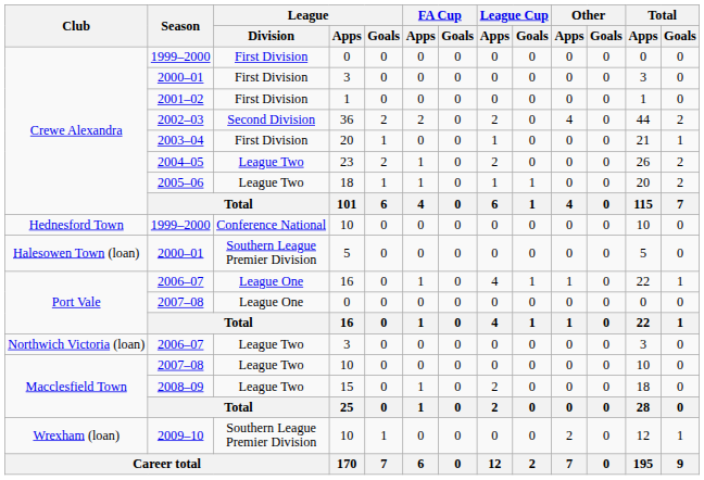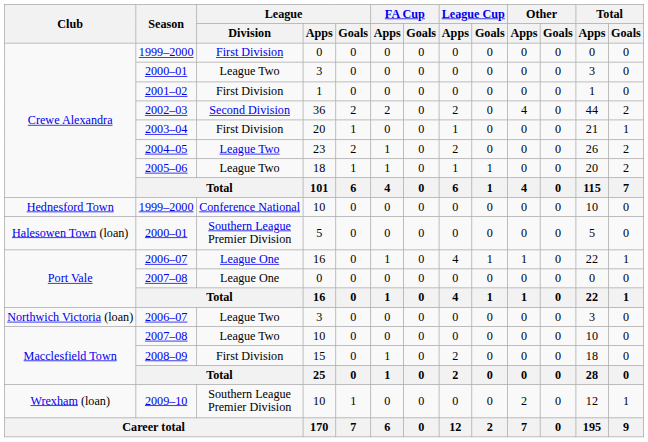 <table class="wikitable" style="text-align:center">
 <tr>
 <th rowspan="2">Club</th>
 <th rowspan="2">Season</th>
 <th colspan="3">League</th>
 <th colspan="2"><a href='#'>FA Cup</a></th>
 <th colspan="2"><a href='#'>League Cup</a></th>
 <th colspan="2">Other</th>
 <th colspan="2">Total</th>
 </tr>
 <tr>
 <th>Division</th>
 <th>Apps</th>
 <th>Goals</th>
 <th>Apps</th>
 <th>Goals</th>
 <th>Apps</th>
 <th>Goals</th>
 <th>Apps</th>
 <th>Goals</th>
 <th>Apps</th>
 <th>Goals</th>
 </tr>
 <tr>
 <td rowspan="8"><a href='#'>Crewe Alexandra</a></td>
 <td><a href='#'>1999–2000</a></td>
 <td><a href='#'>First Division</a></td>
 <td>0</td>
 <td>0</td>
 <td>0</td>
 <td>0</td>
 <td>0</td>
 <td>0</td>
 <td>0</td>
 <td>0</td>
 <td>0</td>
 <td>0</td>
 </tr>
 <tr>
 <td><a href='#'>2000–01</a></td>
-<td>First Division</td>
+<td>League Two</td>
 <td>3</td>
 <td>0</td>
 <td>0</td>
 <td>0</td>
 <td>0</td>
 <td>0</td>
 <td>0</td>
 <td>0</td>
 <td>3</td>
 <td>0</td>
 </tr>
 <tr>
 <td><a href='#'>2001–02</a></td>
 <td>First Division</td>
 <td>1</td>
 <td>0</td>
 <td>0</td>
 <td>0</td>
 <td>0</td>
 <td>0</td>
 <td>0</td>
 <td>0</td>
 <td>1</td>
 <td>0</td>
 </tr>
 <tr>
 <td><a href='#'>2002–03</a></td>
 <td><a href='#'>Second Division</a></td>
 <td>36</td>
 <td>2</td>
 <td>2</td>
 <td>0</td>
 <td>2</td>
 <td>0</td>
 <td>4</td>
 <td>0</td>
 <td>44</td>
 <td>2</td>
 </tr>
 <tr>
 <td><a href='#'>2003–04</a></td>
 <td>First Division</td>
 <td>20</td>
 <td>1</td>
 <td>0</td>
 <td>0</td>
 <td>1</td>
 <td>0</td>
 <td>0</td>
 <td>0</td>
 <td>21</td>
 <td>1</td>
 </tr>
 <tr>
 <td><a href='#'>2004–05</a></td>
 <td><a href='#'>League Two</a></td>
 <td>23</td>
 <td>2</td>
 <td>1</td>
 <td>0</td>
 <td>2</td>
 <td>0</td>
 <td>0</td>
 <td>0</td>
 <td>26</td>
 <td>2</td>
 </tr>
 <tr>
 <td><a href='#'>2005–06</a></td>
 <td>League Two</td>
 <td>18</td>
 <td>1</td>
 <td>1</td>
 <td>0</td>
 <td>1</td>
 <td>1</td>
 <td>0</td>
 <td>0</td>
 <td>20</td>
 <td>2</td>
 </tr>
 <tr>
 <th colspan="2">Total</th>
 <th>101</th>
 <th>6</th>
 <th>4</th>
 <th>0</th>
 <th>6</th>
 <th>1</th>
 <th>4</th>
 <th>0</th>
 <th>115</th>
 <th>7</th>
 </tr>
 <tr>
 <td><a href='#'>Hednesford Town</a></td>
 <td><a href='#'>1999–2000</a></td>
 <td><a href='#'>Conference National</a></td>
 <td>10</td>
 <td>0</td>
 <td>0</td>
 <td>0</td>
 <td>0</td>
 <td>0</td>
 <td>0</td>
 <td>0</td>
 <td>10</td>
 <td>0</td>
 </tr>
 <tr>
 <td><a href='#'>Halesowen Town</a> (loan)</td>
 <td><a href='#'>2000–01</a></td>
 <td><a href='#'>Southern League</a><br>Premier Division</td>
 <td>5</td>
 <td>0</td>
 <td>0</td>
 <td>0</td>
 <td>0</td>
 <td>0</td>
 <td>0</td>
 <td>0</td>
 <td>5</td>
 <td>0</td>
 </tr>
 <tr>
 <td rowspan="3"><a href='#'>Port Vale</a></td>
 <td><a href='#'>2006–07</a></td>
 <td><a href='#'>League One</a></td>
 <td>16</td>
 <td>0</td>
 <td>1</td>
 <td>0</td>
 <td>4</td>
 <td>1</td>
 <td>1</td>
 <td>0</td>
 <td>22</td>
 <td>1</td>
 </tr>
 <tr>
 <td><a href='#'>2007–08</a></td>
 <td>League One</td>
 <td>0</td>
 <td>0</td>
 <td>0</td>
 <td>0</td>
 <td>0</td>
 <td>0</td>
 <td>0</td>
 <td>0</td>
 <td>0</td>
 <td>0</td>
 </tr>
 <tr>
 <th colspan="2">Total</th>
 <th>16</th>
 <th>0</th>
 <th>1</th>
 <th>0</th>
 <th>4</th>
 <th>1</th>
 <th>1</th>
 <th>0</th>
 <th>22</th>
 <th>1</th>
 </tr>
 <tr>
 <td><a href='#'>Northwich Victoria</a> (loan)</td>
 <td><a href='#'>2006–07</a></td>
 <td>League Two</td>
 <td>3</td>
 <td>0</td>
 <td>0</td>
 <td>0</td>
 <td>0</td>
 <td>0</td>
 <td>0</td>
 <td>0</td>
 <td>3</td>
 <td>0</td>
 </tr>
 <tr>
 <td rowspan="3"><a href='#'>Macclesfield Town</a></td>
 <td><a href='#'>2007–08</a></td>
 <td>League Two</td>
 <td>10</td>
 <td>0</td>
 <td>0</td>
 <td>0</td>
 <td>0</td>
 <td>0</td>
 <td>0</td>
 <td>0</td>
 <td>10</td>
 <td>0</td>
 </tr>
 <tr>
 <td><a href='#'>2008–09</a></td>
-<td>League Two</td>
+<td>First Division</td>
 <td>15</td>
 <td>0</td>
 <td>1</td>
 <td>0</td>
 <td>2</td>
 <td>0</td>
 <td>0</td>
 <td>0</td>
 <td>18</td>
 <td>0</td>
 </tr>
 <tr>
 <th colspan="2">Total</th>
 <th>25</th>
 <th>0</th>
 <th>1</th>
 <th>0</th>
 <th>2</th>
 <th>0</th>
 <th>0</th>
 <th>0</th>
 <th>28</th>
 <th>0</th>
 </tr>
 <tr>
 <td><a href='#'>Wrexham</a> (loan)</td>
 <td><a href='#'>2009–10</a></td>
 <td>Southern League<br>Premier Division</td>
 <td>10</td>
 <td>1</td>
 <td>0</td>
 <td>0</td>
 <td>0</td>
 <td>0</td>
 <td>2</td>
 <td>0</td>
 <td>12</td>
 <td>1</td>
 </tr>
 <tr>
 <th colspan="3">Career total</th>
 <th>170</th>
 <th>7</th>
 <th>6</th>
 <th>0</th>
 <th>12</th>
 <th>2</th>
 <th>7</th>
 <th>0</th>
 <th>195</th>
 <th>9</th>
 </tr>
 </table>
